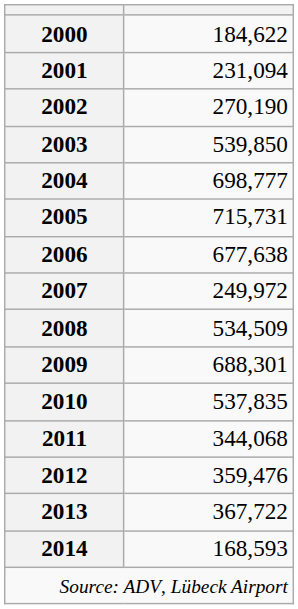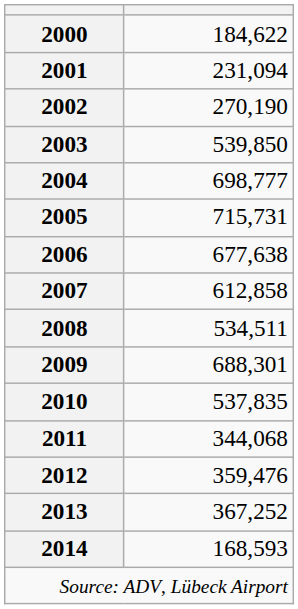 <table class="wikitable" style="text-align: right; width:200px;" align="center">
 <tr>
 <th style="width:75px"></th>
 <th></th>
 </tr>
 <tr>
 <th>2000</th>
 <td>184,622</td>
 </tr>
 <tr>
 <th>2001</th>
 <td> 231,094</td>
 </tr>
 <tr>
 <th>2002</th>
 <td> 270,190</td>
 </tr>
 <tr>
 <th>2003</th>
 <td> 539,850</td>
 </tr>
 <tr>
 <th>2004</th>
 <td> 698,777</td>
 </tr>
 <tr>
 <th>2005</th>
 <td> 715,731</td>
 </tr>
 <tr>
 <th>2006</th>
 <td> 677,638</td>
 </tr>
 <tr>
 <th>2007</th>
-<td> 249,972</td>
+<td> 612,858</td>
 </tr>
 <tr>
 <th>2008</th>
-<td> 534,509</td>
+<td> 534,511</td>
 </tr>
 <tr>
 <th>2009</th>
 <td> 688,301</td>
 </tr>
 <tr>
 <th>2010</th>
 <td> 537,835</td>
 </tr>
 <tr>
 <th>2011</th>
 <td> 344,068</td>
 </tr>
 <tr>
 <th>2012</th>
 <td> 359,476</td>
 </tr>
 <tr>
 <th>2013</th>
-<td> 367,722</td>
+<td> 367,252</td>
 </tr>
 <tr>
 <th>2014</th>
 <td> 168,593</td>
 </tr>
 <tr>
 <td colspan=5 align="right"><small><em>Source: ADV</em>, <em>Lübeck Airport</em></small></td>
 </tr>
 </table>
